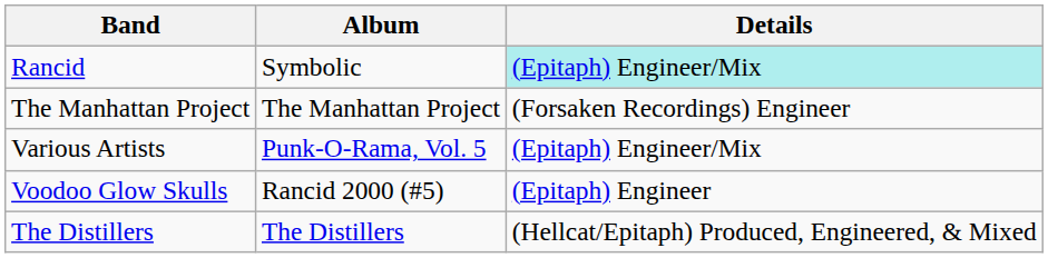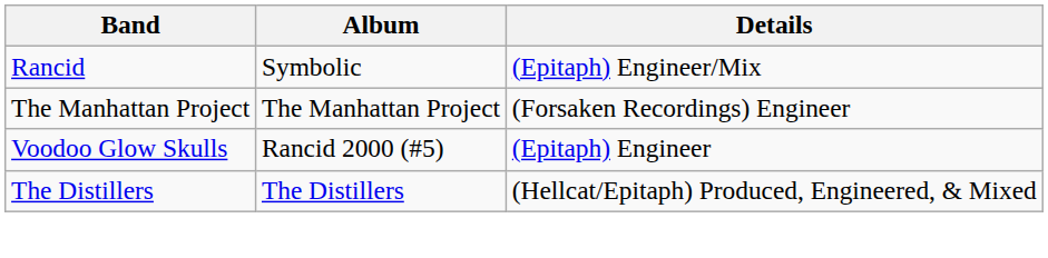 <table class="wikitable" border="1">
 <tr>
 <th>Band</th>
 <th>Album</th>
 <th>Details</th>
 </tr>
 <tr>
 <td><a href='#'>Rancid</a></td>
 <td>Symbolic</td>
-<td style="background: paleturquoise;"><a href='#'>(Epitaph)</a> Engineer/Mix</td>
+<td><a href='#'>(Epitaph)</a> Engineer/Mix</td>
 </tr>
 <tr>
 <td>The Manhattan Project</td>
 <td>The Manhattan Project</td>
 <td>(Forsaken Recordings) Engineer</td>
-</tr>
-<tr>
-<td>Various Artists</td>
-<td><a href='#'>Punk-O-Rama, Vol. 5</a></td>
-<td><a href='#'>(Epitaph)</a> Engineer/Mix</td>
 </tr>
 <tr>
 <td><a href='#'>Voodoo Glow Skulls</a></td>
 <td>Rancid 2000 (#5)</td>
 <td><a href='#'>(Epitaph)</a> Engineer</td>
 </tr>
 <tr>
 <td><a href='#'>The Distillers</a></td>
 <td><a href='#'>The Distillers</a></td>
 <td>(Hellcat/Epitaph) Produced, Engineered, & Mixed</td>
 </tr>
 </table>
